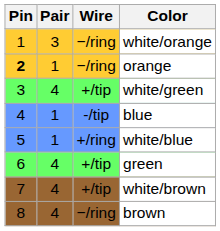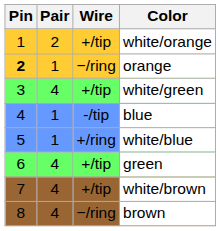 <table class="wikitable" style="float: right; margin: 0 1em 1em 0; text-align:center;">
 <tr>
 <th>Pin</th>
 <th>Pair</th>
 <th>Wire</th>
 <th>Color</th>
 </tr>
 <tr style="background:#fc3;">
 <td>1</td>
-<td>3</td>
-<td>−/ring</td>
+<td>2</td>
+<td>+/tip</td>
 <td style="background:white; text-align:left;"> white/orange</td>
 </tr>
 <tr style="background:#fc3;">
 <td><strong>2</strong></td>
 <td>1</td>
 <td>−/ring</td>
 <td style="background:white; text-align:left;"> orange</td>
 </tr>
 <tr style="background:#6f6;">
 <td>3</td>
 <td>4</td>
 <td>+/tip</td>
 <td style="background:white; text-align:left;"> white/green</td>
 </tr>
 <tr style="background:#69f;">
 <td>4</td>
 <td>1</td>
 <td>-/tip</td>
 <td style="background:white; text-align:left;"> blue</td>
 </tr>
 <tr style="background:#69f;">
 <td>5</td>
 <td>1</td>
 <td>+/ring</td>
 <td style="background:white; text-align:left;"> white/blue</td>
 </tr>
 <tr style="background:#6f6;">
 <td>6</td>
 <td>4</td>
 <td>+/tip</td>
 <td style="background:white; text-align:left;"> green</td>
 </tr>
 <tr style="background:#963;">
 <td>7</td>
 <td>4</td>
 <td>+/tip</td>
 <td style="background:white; text-align:left;"> white/brown</td>
 </tr>
 <tr style="background:#963;">
 <td>8</td>
 <td>4</td>
 <td>−/ring</td>
 <td style="background:white; text-align:left;"> brown</td>
 </tr>
 </table>
